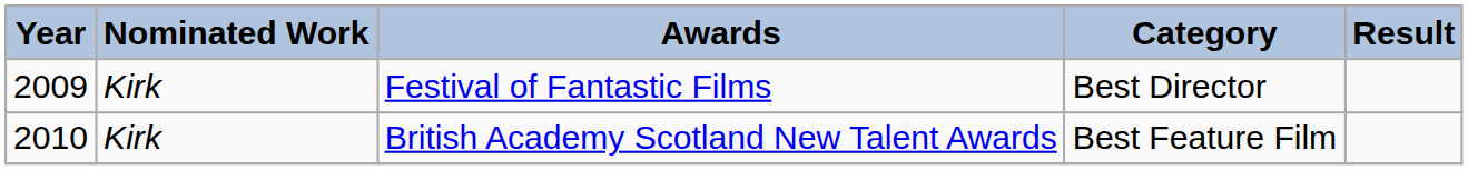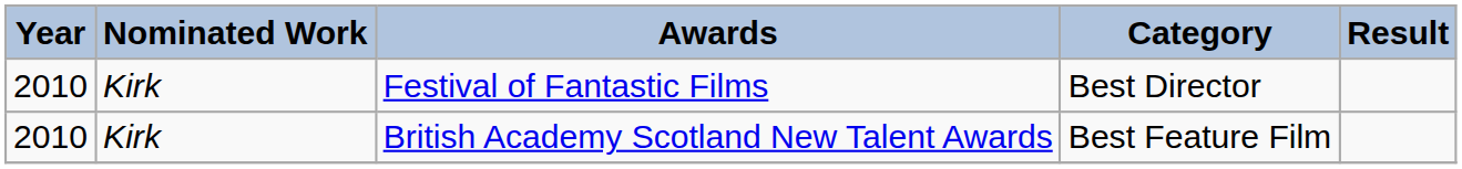 <table class="wikitable" style="font-size:90%">
 <tr style="text-align:center;">
 <th style="background:#B0C4DE;">Year</th>
 <th style="background:#B0C4DE;">Nominated Work</th>
 <th style="background:#B0C4DE;">Awards</th>
 <th style="background:#B0C4DE;">Category</th>
 <th style="background:#B0C4DE;">Result</th>
 </tr>
 <tr>
-<td>2009</td>
+<td>2010</td>
 <td><em>Kirk</em></td>
 <td><a href='#'>Festival of Fantastic Films</a></td>
 <td>Best Director</td>
 <td></td>
 </tr>
 <tr>
 <td>2010</td>
 <td><em>Kirk</em></td>
 <td><a href='#'>British Academy Scotland New Talent Awards</a></td>
 <td>Best Feature Film</td>
 <td></td>
 </tr>
 <tr>
 </tr>
 </table>
